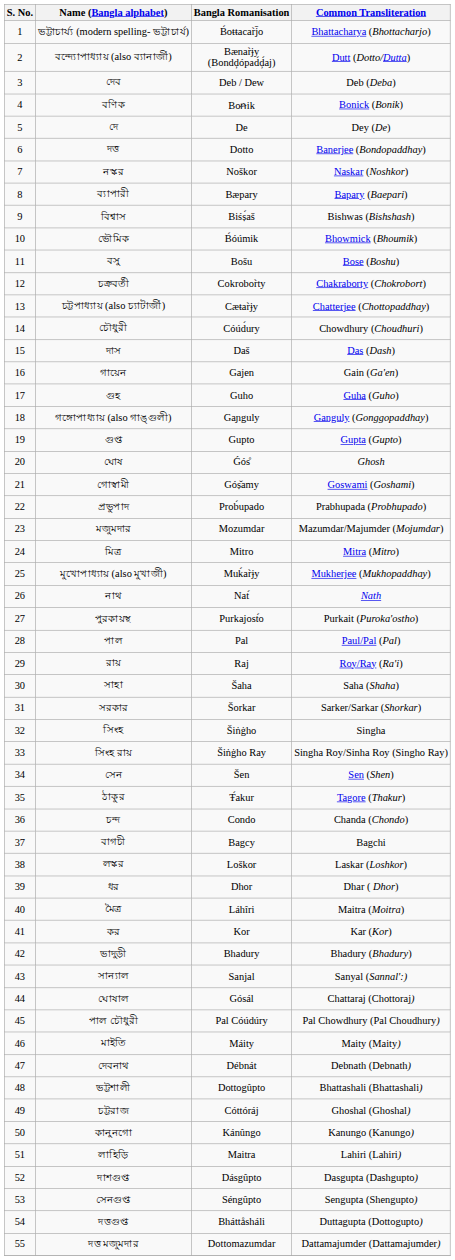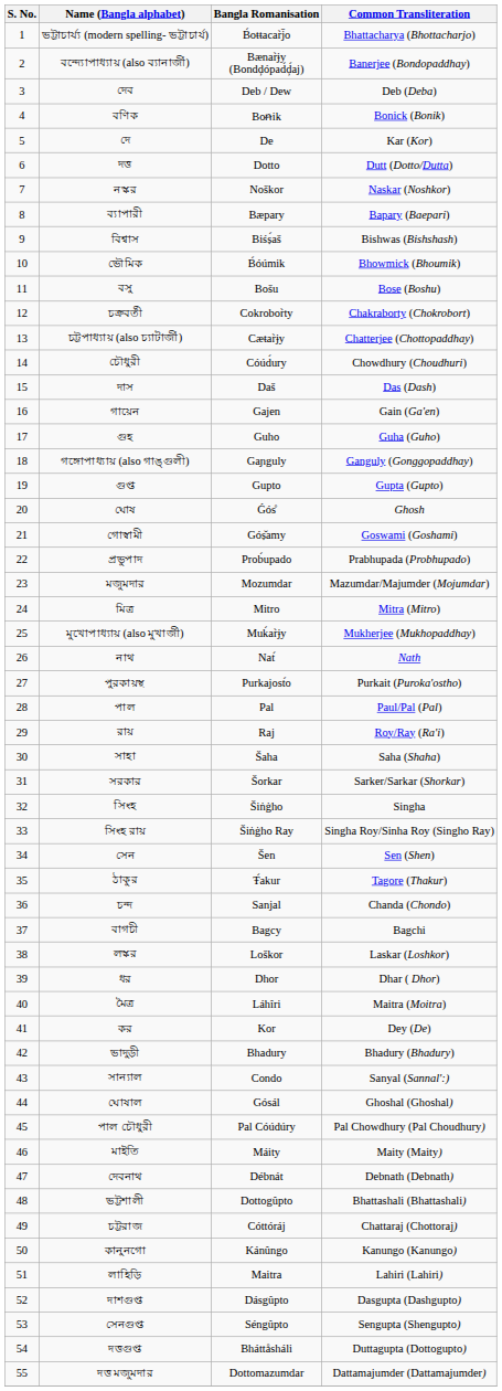 <table class="wikitable" style="text-align: center;" border="1" cellspacing="0" cellpadding="1">
 <tr>
 <th>S. No.</th>
 <th>Name (<a href='#'>Bangla alphabet</a>)</th>
 <th>Bangla Romanisation</th>
 <th><a href='#'>Common Transliteration</a></th>
 </tr>
 <tr>
 <td>1</td>
 <td>ভট্টাচার্য্য (modern spelling- ভট্টাচার্য)</td>
 <td>B́oŧŧacar̀j̄o</td>
 <td><a href='#'>Bhattacharya</a> (<em>Bhottacharjo</em>)</td>
 </tr>
 <tr>
 <td>2</td>
 <td>বন্দ্যোপাধ্যায় (also ব্যানার্জী)</td>
 <td>Bænar̀ɉy<br>(Bondḑópad́ḑ́aj)</td>
-<td><a href='#'>Dutt</a> (<em>Dotto/<a href='#'>Dutta</a></em>)</td>
+<td><a href='#'>Banerjee</a> (<em>Bondopaddhay</em>)</td>
 </tr>
 <tr>
 <td>3</td>
 <td>দেব</td>
 <td>Deb / Dew</td>
 <td>Deb (<em>Deba</em>)</td>
 </tr>
 <tr>
 <td>4</td>
 <td>বণিক</td>
 <td>Boꞥik</td>
 <td><a href='#'>Bonick</a> (<em>Bonik</em>)</td>
 </tr>
 <tr>
 <td>5</td>
 <td>দে</td>
 <td>De</td>
-<td>Dey (<em>De</em>)</td>
+<td>Kar (<em>Kor</em>)</td>
 </tr>
 <tr>
 <td>6</td>
 <td>দত্ত</td>
 <td>Dotto</td>
-<td><a href='#'>Banerjee</a> (<em>Bondopaddhay</em>)</td>
+<td><a href='#'>Dutt</a> (<em>Dotto/<a href='#'>Dutta</a></em>)</td>
 </tr>
 <tr>
 <td>7</td>
 <td>নস্কর</td>
 <td>Noškor</td>
 <td><a href='#'>Naskar</a> (<em>Noshkor</em>)</td>
 </tr>
 <tr>
 <td>8</td>
 <td>ব্যাপারী</td>
 <td>Bæpary</td>
 <td><a href='#'>Bapary</a> (<em>Baepari</em>)</td>
 </tr>
 <tr>
 <td>9</td>
 <td>বিশ্বাস</td>
 <td>Biśṣ́aš</td>
 <td>Bishwas (<em>Bishshash</em>)</td>
 </tr>
 <tr>
 <td>10</td>
 <td>ভৌমিক</td>
 <td>B́óúmik</td>
 <td><a href='#'>Bhowmick</a> (<em>Bhoumik</em>)</td>
 </tr>
 <tr>
 <td>11</td>
 <td>বসু</td>
 <td>Bošu</td>
 <td><a href='#'>Bose</a> (<em>Boshu</em>)</td>
 </tr>
 <tr>
 <td>12</td>
 <td>চক্রবর্তী</td>
 <td>Cokrobor̀ty</td>
 <td><a href='#'>Chakraborty</a> (<em>Chokrobort</em>)</td>
 </tr>
 <tr>
 <td>13</td>
 <td>চট্টপাধ্যায় (also চ্যাটার্জী)</td>
 <td>Cæŧar̀ɉy</td>
 <td><a href='#'>Chatterjee</a> (<em>Chottopaddhay</em>)</td>
 </tr>
 <tr>
 <td>14</td>
 <td>চৌধুরী</td>
 <td>Cóúd́ury</td>
 <td>Chowdhury (<em>Choudhuri</em>)</td>
 </tr>
 <tr>
 <td>15</td>
 <td>দাস</td>
 <td>Daš</td>
 <td><a href='#'>Das</a> (<em>Dash</em>)</td>
 </tr>
 <tr>
 <td>16</td>
 <td>গায়েন</td>
 <td>Gajen</td>
 <td>Gain (<em>Ga'en</em>)</td>
 </tr>
 <tr>
 <td>17</td>
 <td>গুহ</td>
 <td>Guho</td>
 <td><a href='#'>Guha</a> (<em>Guho</em>)</td>
 </tr>
 <tr>
 <td>18</td>
 <td>গঙ্গোপাধ্যায় (also গাঙ্গুলী)</td>
 <td>Gaɲguly</td>
 <td><a href='#'>Ganguly</a> (<em>Gonggopaddhay</em>)</td>
 </tr>
 <tr>
 <td>19</td>
 <td>গুপ্ত</td>
 <td>Gupto</td>
 <td><a href='#'>Gupta</a> (<em>Gupto</em>)</td>
 </tr>
 <tr>
 <td>20</td>
 <td>ঘোষ</td>
 <td>Ǵós̊</td>
 <td><em>Ghosh</em></td>
 </tr>
 <tr>
 <td>21</td>
 <td>গোস্বামী</td>
 <td>Góṣ̌amy</td>
 <td><a href='#'>Goswami</a> (<em>Goshami</em>)</td>
 </tr>
 <tr>
 <td>22</td>
 <td>প্রভুপাদ</td>
 <td>Prob́upado</td>
 <td>Prabhupada (<em>Probhupado</em>)</td>
 </tr>
 <tr>
 <td>23</td>
 <td>মজুমদার</td>
 <td>Mozumdar</td>
 <td>Mazumdar/Majumder (<em>Mojumdar</em>)</td>
 </tr>
 <tr>
 <td>24</td>
 <td>মিত্র</td>
 <td>Mitro</td>
 <td><a href='#'>Mitra</a> (<em>Mitro</em>)</td>
 </tr>
 <tr>
 <td>25</td>
 <td>মুখোপাধ্যায় (also মুখার্জী)</td>
 <td>Muḱar̀ɉy</td>
 <td><a href='#'>Mukherjee</a> (<em>Mukhopaddhay</em>)</td>
 </tr>
 <tr>
 <td>26</td>
 <td>নাথ</td>
 <td>Nat́</td>
 <td><em><a href='#'>Nath</a></em></td>
 </tr>
 <tr>
 <td>27</td>
 <td>পুরকায়স্থ</td>
 <td>Purkajost́o</td>
 <td>Purkait (<em>Puroka'ostho</em>)</td>
 </tr>
 <tr>
 <td>28</td>
 <td>পাল</td>
 <td>Pal</td>
 <td><a href='#'>Paul/Pal</a> (<em>Pal</em>)</td>
 </tr>
 <tr>
 <td>29</td>
 <td>রায়</td>
 <td>Raj</td>
 <td><a href='#'>Roy/Ray</a> (<em>Ra'i</em>)</td>
 </tr>
 <tr>
 <td>30</td>
 <td>সাহা</td>
 <td>Šaha</td>
 <td>Saha (<em>Shaha</em>)</td>
 </tr>
 <tr>
 <td>31</td>
 <td>সরকার</td>
 <td>Šorkar</td>
 <td>Sarker/Sarkar (<em>Shorkar</em>)</td>
 </tr>
 <tr>
 <td>32</td>
 <td>সিংহ</td>
 <td>Šiṅġho</td>
 <td>Singha</td>
 </tr>
 <tr>
 <td>33</td>
 <td>সিংহ রায়</td>
 <td>Šiṅġho Ray</td>
 <td>Singha Roy/Sinha Roy (Singho Ray)</td>
 </tr>
 <tr>
 <td>34</td>
 <td>সেন</td>
 <td>Šen</td>
 <td><a href='#'>Sen</a> (<em>Shen</em>)</td>
 </tr>
 <tr>
 <td>35</td>
 <td>ঠাকুর</td>
 <td>Ŧ́akur</td>
 <td><a href='#'>Tagore</a> (<em>Thakur</em>)</td>
 </tr>
 <tr>
 <td>36</td>
 <td>চন্দ</td>
-<td>Condo</td>
+<td>Sanjal</td>
 <td>Chanda (<em>Chondo</em>)</td>
 </tr>
 <tr>
 <td>37</td>
 <td>বাগচী</td>
 <td>Bagcy</td>
 <td>Bagchi</td>
 </tr>
 <tr>
 <td>38</td>
 <td>লস্কর</td>
 <td>Loškor</td>
 <td>Laskar (<em>Loshkor</em>)</td>
 </tr>
 <tr>
 <td>39</td>
 <td>ধর</td>
 <td>Dhor</td>
 <td>Dhar (<em> Dhor</em>)</td>
 </tr>
 <tr>
 <td>40</td>
 <td>মৈত্র</td>
 <td>Láhîri</td>
 <td>Maitra (<em>Moitra</em>)</td>
 </tr>
 <tr>
 <td>41</td>
 <td>কর</td>
 <td>Kor</td>
-<td>Kar (<em>Kor</em>)</td>
+<td>Dey (<em>De</em>)</td>
 </tr>
 <tr>
 <td>42</td>
 <td>ভাদুড়ী</td>
 <td>Bhadury</td>
 <td>Bhadury (<em>Bhadury</em>)</td>
 </tr>
 <tr>
 <td>43</td>
 <td>সান্যাল</td>
-<td>Sanjal</td>
+<td>Condo</td>
 <td>Sanyal (<em>Sannal':)</td>
 </tr>
 <tr>
 <td>44</td>
 <td>ঘোষাল</td>
 <td>Gósál</td>
-<td>Chattaraj (</em>Chottoraj<em>)</td>
+<td>Ghoshal (</em>Ghoshal<em>)</td>
 </tr>
 <tr>
 <td>45</td>
 <td>পাল চৌধুরী</td>
 <td>Pal Cóúdúry</td>
 <td>Pal Chowdhury (</em>Pal Choudhury<em>)</td>
 </tr>
 <tr>
 <td>46</td>
 <td>মাইতি</td>
 <td>Máity</td>
 <td>Maity (</em>Maity<em>)</td>
 </tr>
 <tr>
 <td>47</td>
 <td>দেবনাথ</td>
 <td>Débnát</td>
 <td>Debnath (</em>Debnath<em>)</td>
 </tr>
 <tr>
 <td>48</td>
 <td>ভট্টশালী</td>
 <td>Dottogûpto</td>
 <td>Bhattashali (</em>Bhattashali<em>)</td>
 </tr>
 <tr>
 <td>49</td>
 <td>চট্টরাজ</td>
 <td>Cóttóráj</td>
-<td>Ghoshal (</em>Ghoshal<em>)</td>
+<td>Chattaraj (</em>Chottoraj<em>)</td>
 </tr>
 <tr>
 <td>50</td>
 <td>কানুনগো</td>
 <td>Kánûngo</td>
 <td>Kanungo (</em>Kanungo<em>)</td>
 </tr>
 <tr>
 <td>51</td>
 <td>লাহিড়ি</td>
 <td>Maitra</td>
 <td>Lahiri (</em>Lahiri<em>)</td>
 </tr>
 <tr>
 <td>52</td>
 <td>দাশগুপ্ত</td>
 <td>Dásgûpto</td>
 <td>Dasgupta (</em>Dashgupto<em>)</td>
 </tr>
 <tr>
 <td>53</td>
 <td>সেনগুপ্ত</td>
 <td>Séngûpto</td>
 <td>Sengupta (</em>Shengupto<em>)</td>
 </tr>
 <tr>
 <td>54</td>
 <td>দত্তগুপ্ত</td>
 <td>Bháttåsháli</td>
 <td>Duttagupta (</em>Dottogupto<em>)</td>
 </tr>
 <tr>
 <td>55</td>
 <td>দত্ত মজুমদার</td>
 <td>Dottomazumdar</td>
 <td>Dattamajumder (</em>Dattamajumder<em>)</td>
 </tr>
 <tr>
 </tr>
 </table>
